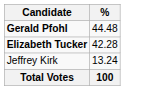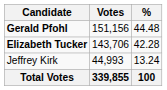 <table class="wikitable sortable mw-collapsible">
 <tr>
 <th>Candidate</th>
+<th>Votes</th>
 <th>%</th>
 </tr>
 <tr>
 <td><strong>Gerald Pfohl</strong></td>
+<td>151,156</td>
 <td>44.48</td>
 </tr>
 <tr>
 <td><strong>Elizabeth Tucker</strong></td>
+<td>143,706</td>
 <td>42.28</td>
 </tr>
 <tr>
 <td>Jeffrey Kirk</td>
+<td>44,993</td>
 <td>13.24</td>
 </tr>
 <tr>
 <th><strong>Total Votes</strong></th>
+<th>339,855</th>
 <th>100</th>
 </tr>
 </table>
